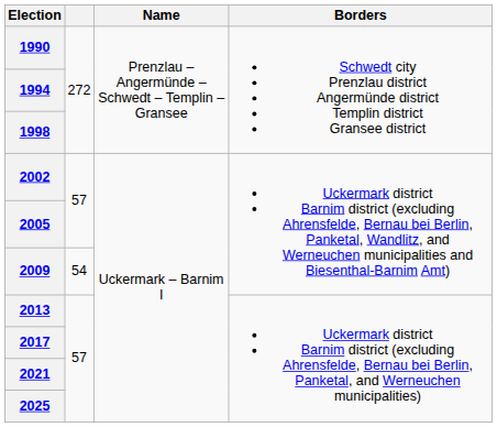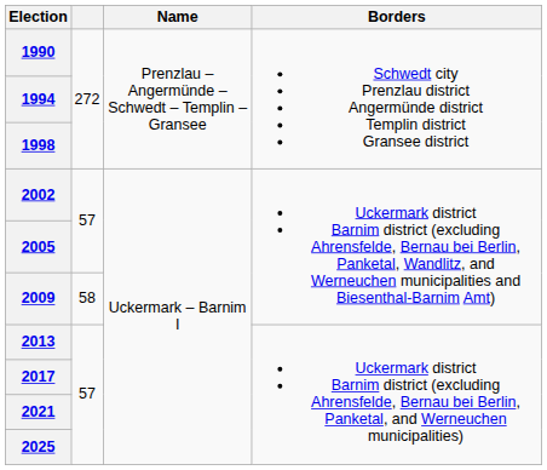 <table class=wikitable style="text-align:center">
 <tr>
 <th>Election</th>
 <th></th>
 <th width=150px>Name</th>
 <th width=300px>Borders</th>
 </tr>
 <tr>
 <th><a href='#'>1990</a></th>
 <td rowspan=3>272</td>
 <td rowspan=3>Prenzlau – Angermünde – Schwedt – Templin – Gransee</td>
 <td rowspan=3><br><ul><li><a href='#'>Schwedt</a> city</li><li>Prenzlau district</li><li>Angermünde district</li><li>Templin district</li><li>Gransee district</li></ul></td>
 </tr>
 <tr>
 <th><a href='#'>1994</a></th>
 </tr>
 <tr>
 <th><a href='#'>1998</a></th>
 </tr>
 <tr>
 <th><a href='#'>2002</a></th>
 <td rowspan=2>57</td>
 <td rowspan=7>Uckermark – Barnim I</td>
 <td rowspan=3><br><ul><li><a href='#'>Uckermark</a> district</li><li><a href='#'>Barnim</a> district (excluding <a href='#'>Ahrensfelde</a>, <a href='#'>Bernau bei Berlin</a>, <a href='#'>Panketal</a>, <a href='#'>Wandlitz</a>, and <a href='#'>Werneuchen</a> municipalities and <a href='#'>Biesenthal-Barnim</a> <a href='#'>Amt</a>)</li></ul></td>
 </tr>
 <tr>
 <th><a href='#'>2005</a></th>
 </tr>
 <tr>
 <th><a href='#'>2009</a></th>
-<td>54</td>
+<td>58</td>
 </tr>
 <tr>
 <th><a href='#'>2013</a></th>
 <td rowspan=4>57</td>
 <td rowspan=4><br><ul><li><a href='#'>Uckermark</a> district</li><li><a href='#'>Barnim</a> district (excluding <a href='#'>Ahrensfelde</a>, <a href='#'>Bernau bei Berlin</a>, <a href='#'>Panketal</a>, and <a href='#'>Werneuchen</a> municipalities)</li></ul></td>
 </tr>
 <tr>
 <th><a href='#'>2017</a></th>
 </tr>
 <tr>
 <th><a href='#'>2021</a></th>
 </tr>
 <tr>
 <th><a href='#'>2025</a></th>
 </tr>
 </table>
